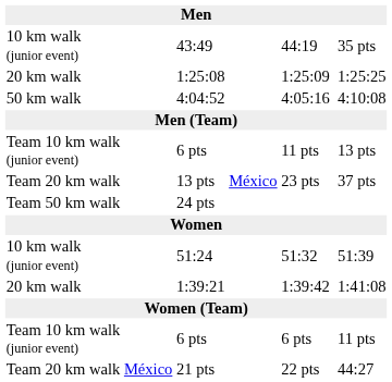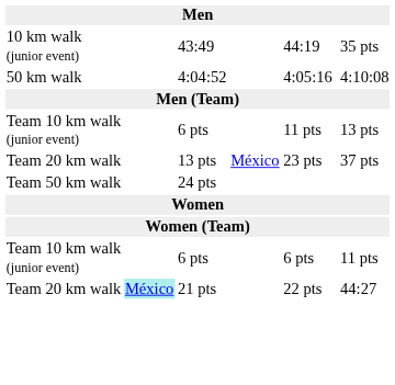 <table>
 <tr>
 <td colspan=7 bgcolor=#eeeeee style="text-align:center;"><strong>Men</strong></td>
 </tr>
 <tr>
 <td>10 km walk<br><small>(junior event)</small></td>
 <td></td>
 <td>43:49</td>
 <td></td>
 <td>44:19</td>
 <td></td>
 <td>35 pts</td>
-</tr>
-<tr>
-<td>20 km walk</td>
-<td></td>
-<td>1:25:08</td>
-<td></td>
-<td>1:25:09</td>
-<td></td>
-<td>1:25:25</td>
 </tr>
 <tr>
 <td>50 km walk</td>
 <td></td>
 <td>4:04:52</td>
 <td></td>
 <td>4:05:16</td>
 <td></td>
 <td>4:10:08</td>
 </tr>
 <tr>
 <td colspan=7 bgcolor=#eeeeee style="text-align:center;"><strong>Men (Team)</strong></td>
 </tr>
 <tr>
 <td>Team 10 km walk<br><small>(junior event)</small></td>
 <td></td>
 <td>6 pts</td>
 <td></td>
 <td>11 pts</td>
 <td></td>
 <td>13 pts</td>
 </tr>
 <tr>
 <td>Team 20 km walk</td>
 <td></td>
 <td>13 pts</td>
 <td> <a href='#'>México</a></td>
 <td>23 pts</td>
 <td></td>
 <td>37 pts</td>
 </tr>
 <tr>
 <td>Team 50 km walk</td>
 <td></td>
 <td>24 pts</td>
 <td></td>
 <td></td>
 <td></td>
 <td></td>
 </tr>
 <tr>
 <td colspan=7 bgcolor=#eeeeee style="text-align:center;"><strong>Women</strong></td>
 </tr>
 <tr>
-<td>10 km walk<br><small>(junior event)</small></td>
-<td></td>
-<td>51:24</td>
-<td></td>
-<td>51:32</td>
-<td></td>
-<td>51:39</td>
-</tr>
-<tr>
-<td>20 km walk</td>
-<td></td>
-<td>1:39:21</td>
-<td></td>
-<td>1:39:42</td>
-<td></td>
-<td>1:41:08</td>
-</tr>
-<tr>
 <td colspan=7 bgcolor=#eeeeee style="text-align:center;"><strong>Women (Team)</strong></td>
 </tr>
 <tr>
 <td>Team 10 km walk<br><small>(junior event)</small></td>
 <td></td>
 <td>6 pts</td>
 <td></td>
 <td>6 pts</td>
 <td></td>
 <td>11 pts</td>
 </tr>
 <tr>
 <td>Team 20 km walk</td>
-<td> <a href='#'>México</a></td>
+<td style="background: paleturquoise;"> <a href='#'>México</a></td>
 <td>21 pts</td>
 <td></td>
 <td>22 pts</td>
 <td></td>
 <td>44:27</td>
 </tr>
 </table>
